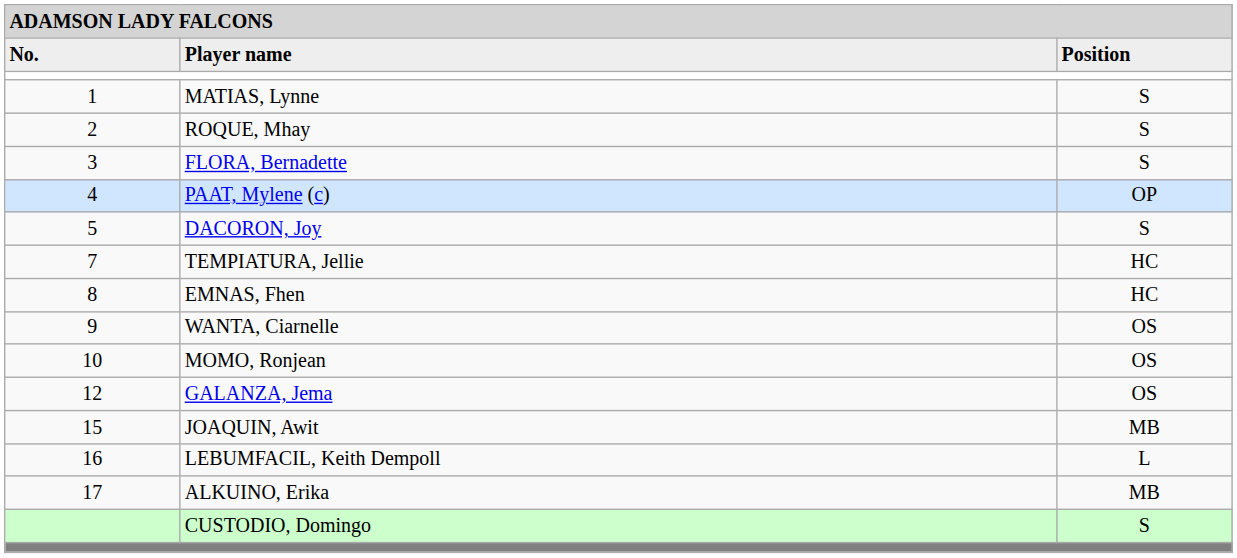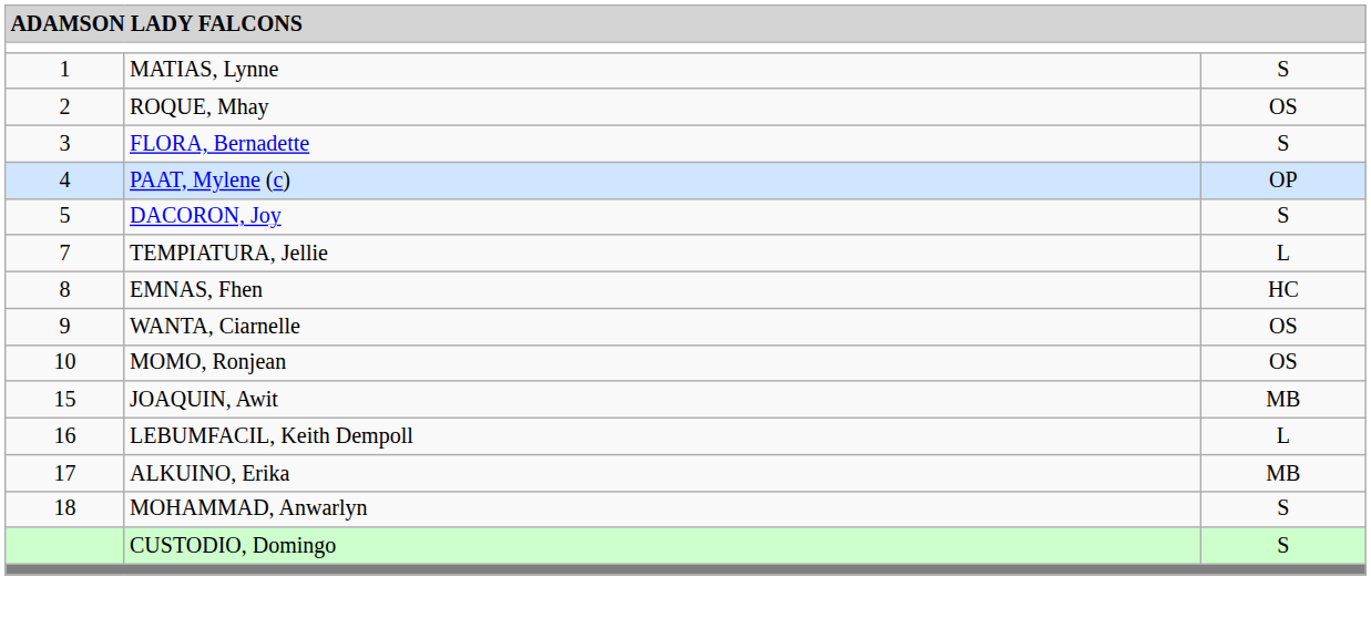 <table class="wikitable collapsible collapsed" style="font-size:90%; width:100%;">
 <tr>
 <th style="background:#D4D4D4; text-align:left;" colspan=3> ADAMSON LADY FALCONS</th>
-</tr>
-<tr style="background:#EEEEEE; font-weight:bold;">
-<td width=10%>No.</td>
-<td width=50%>Player name</td>
-<td width=10%>Position</td>
 </tr>
 <tr style="background:#FFFFFF;">
 <td colspan=3 align=center></td>
 </tr>
 <tr>
 <td align=center>1</td>
 <td>MATIAS, Lynne</td>
 <td align=center>S</td>
 </tr>
 <tr>
 <td align=center>2</td>
 <td>ROQUE, Mhay</td>
-<td align=center>S</td>
+<td align=center>OS</td>
 </tr>
 <tr>
 <td align=center>3</td>
 <td><a href='#'>FLORA, Bernadette</a></td>
 <td align=center>S</td>
 </tr>
 <tr bgcolor=#D0E6FF>
 <td align=center>4</td>
 <td><a href='#'>PAAT, Mylene</a> (<a href='#'>c</a>)</td>
 <td align=center>OP</td>
 </tr>
 <tr>
 <td align=center>5</td>
 <td><a href='#'>DACORON, Joy</a></td>
 <td align=center>S</td>
 </tr>
 <tr>
 <td align=center>7</td>
 <td>TEMPIATURA, Jellie</td>
-<td align=center>HC</td>
+<td align=center>L</td>
 </tr>
 <tr>
 <td align=center>8</td>
 <td>EMNAS, Fhen</td>
 <td align=center>HC</td>
 </tr>
 <tr>
 <td align=center>9</td>
 <td>WANTA, Ciarnelle</td>
 <td align=center>OS</td>
 </tr>
 <tr>
 <td align=center>10</td>
 <td>MOMO, Ronjean</td>
 <td align=center>OS</td>
 </tr>
 <tr>
-<td align=center>12</td>
-<td><a href='#'>GALANZA, Jema</a></td>
-<td align=center>OS</td>
-</tr>
-<tr>
 <td align=center>15</td>
 <td>JOAQUIN, Awit</td>
 <td align=center>MB</td>
 </tr>
 <tr>
 <td align=center>16</td>
 <td>LEBUMFACIL, Keith Dempoll</td>
 <td align=center>L</td>
 </tr>
 <tr>
 <td align=center>17</td>
 <td>ALKUINO, Erika</td>
 <td align=center>MB</td>
 </tr>
+<tr>
+<td align=center>18</td>
+<td>MOHAMMAD, Anwarlyn</td>
+<td align=center>S</td>
+</tr>
 <tr bgcolor=#ccffcc>
 <td align=center></td>
 <td>CUSTODIO, Domingo</td>
 <td align=center>S</td>
 </tr>
 <tr>
 <th style="background:gray;" colspan=3></th>
 </tr>
 <tr>
 </tr>
 </table>
